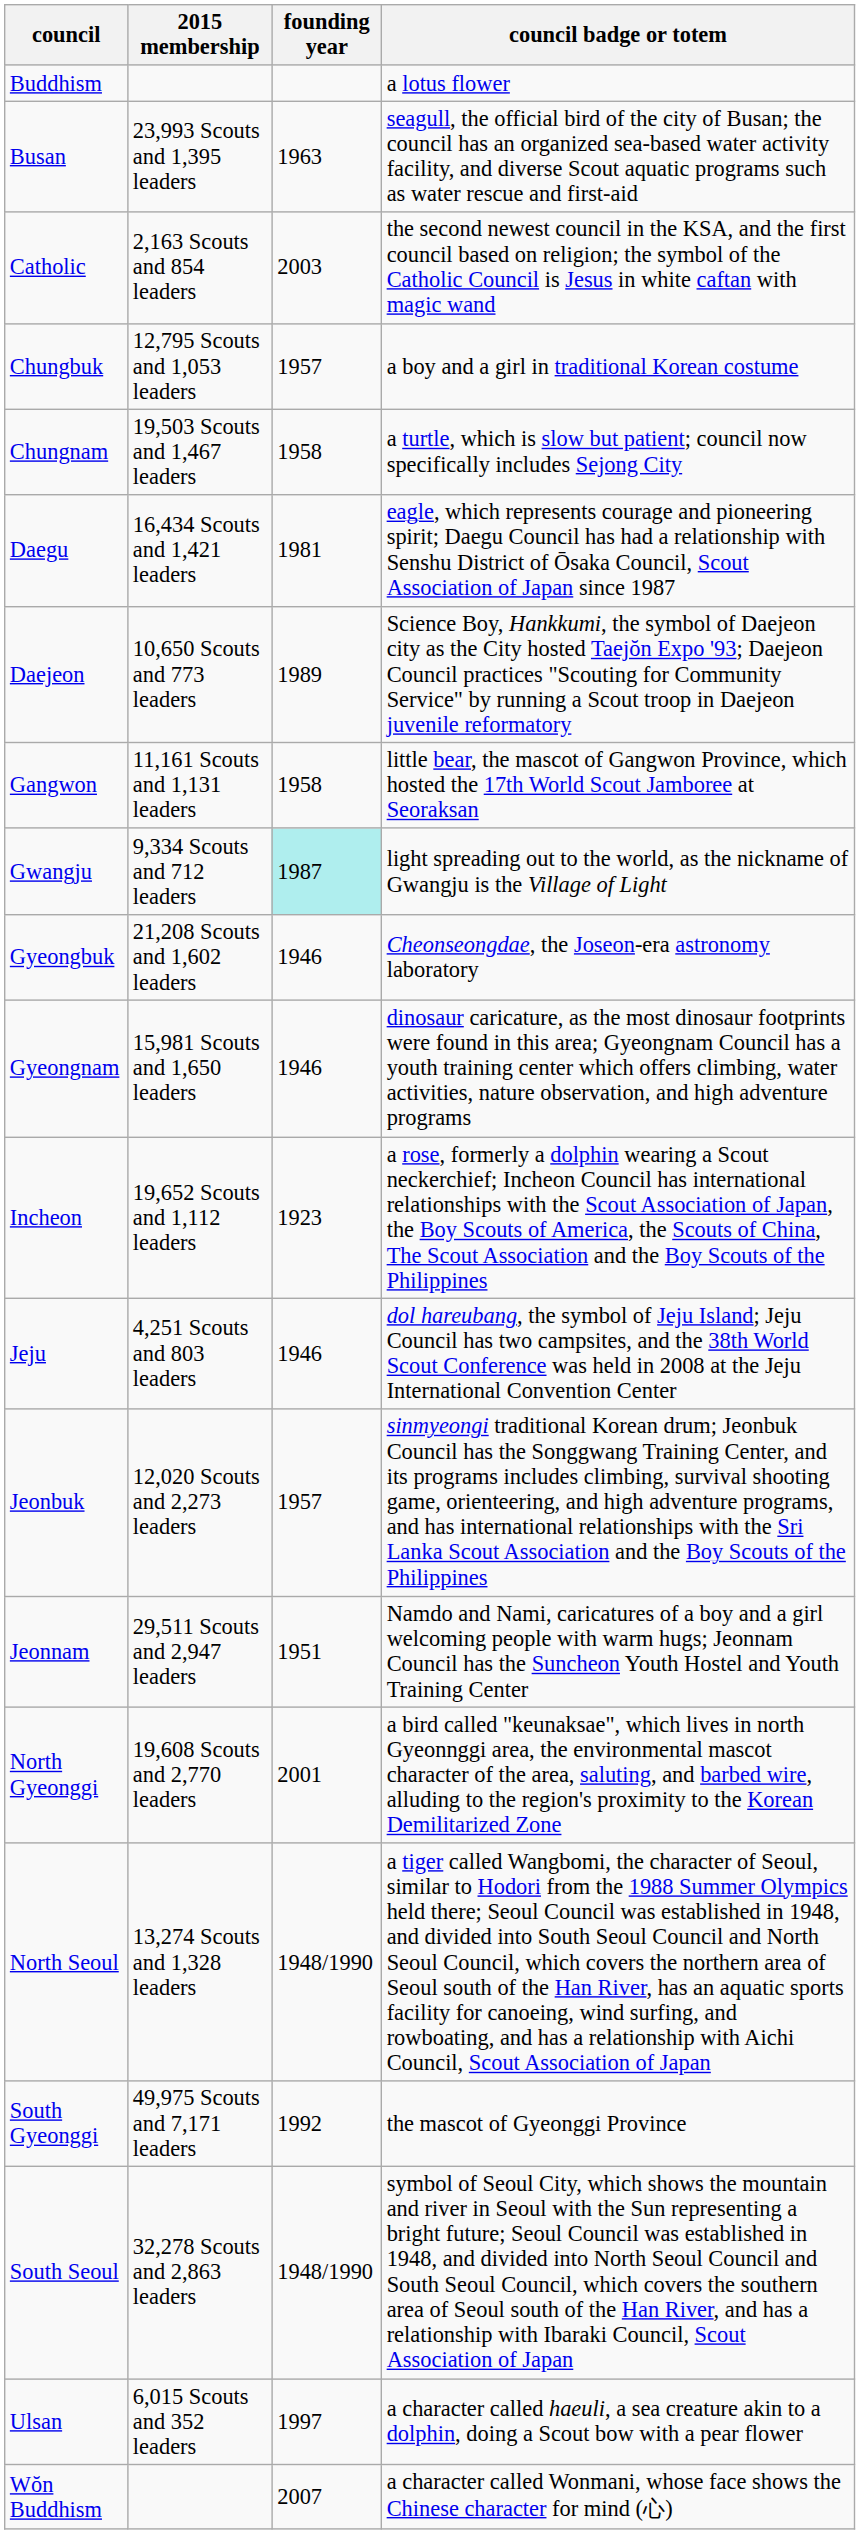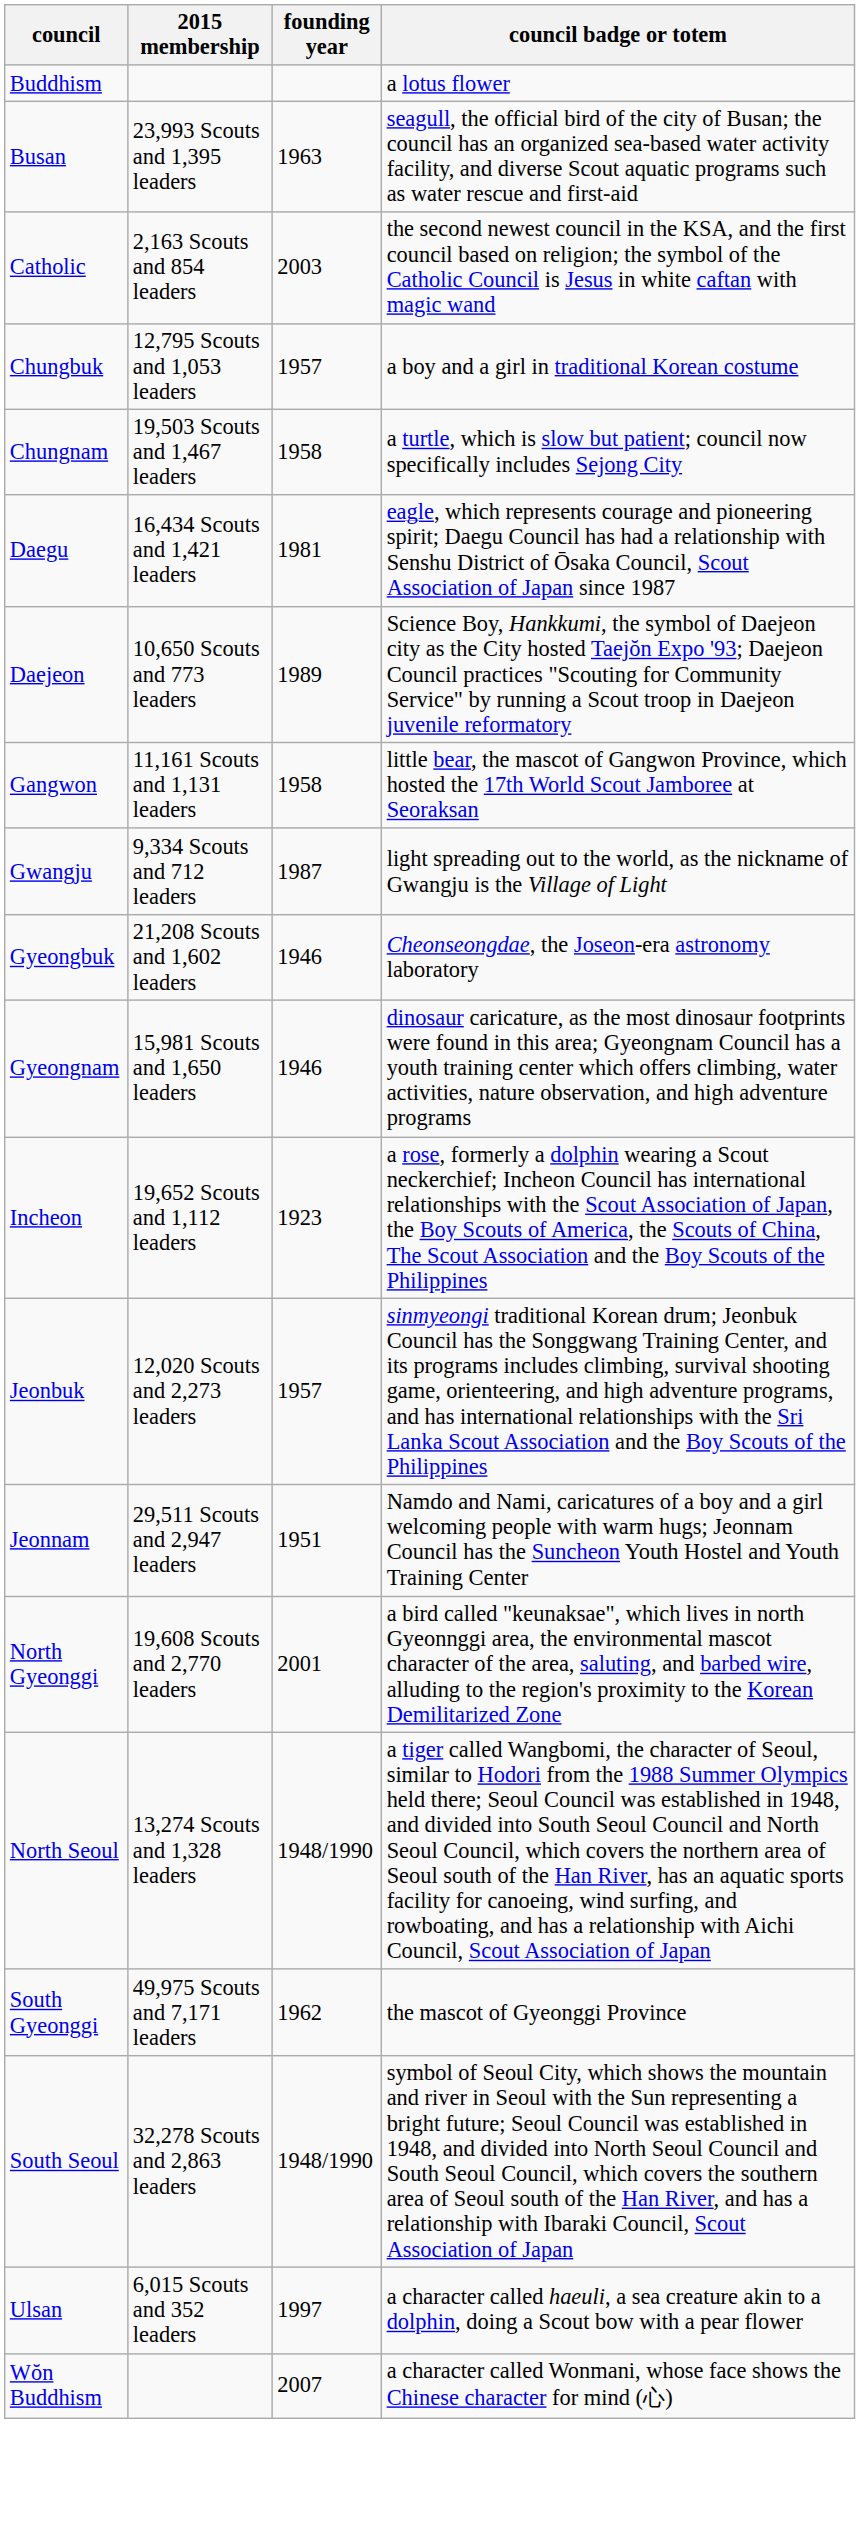 <table class="wikitable sortable">
 <tr>
 <th>council</th>
 <th>2015 membership</th>
 <th>founding year</th>
 <th>council badge or totem</th>
 </tr>
 <tr>
 <td><a href='#'>Buddhism</a></td>
 <td></td>
 <td></td>
 <td>a <a href='#'>lotus flower</a></td>
 </tr>
 <tr>
 <td><a href='#'>Busan</a></td>
 <td>23,993 Scouts and 1,395 leaders</td>
 <td>1963</td>
 <td><a href='#'>seagull</a>, the official bird of the city of Busan; the council has an organized sea-based water activity facility, and diverse Scout aquatic programs such as water rescue and first-aid</td>
 </tr>
 <tr>
 <td><a href='#'>Catholic</a></td>
 <td>2,163 Scouts and 854 leaders</td>
 <td>2003</td>
 <td>the second newest council in the KSA, and the first council based on religion; the symbol of the <a href='#'>Catholic Council</a> is <a href='#'>Jesus</a> in white <a href='#'>caftan</a> with <a href='#'>magic wand</a></td>
 </tr>
 <tr>
 <td><a href='#'>Chungbuk</a></td>
 <td>12,795 Scouts and 1,053 leaders</td>
 <td>1957</td>
 <td>a boy and a girl in <a href='#'>traditional Korean costume</a></td>
 </tr>
 <tr>
 <td><a href='#'>Chungnam</a></td>
 <td>19,503 Scouts and 1,467 leaders</td>
 <td>1958</td>
 <td>a <a href='#'>turtle</a>, which is <a href='#'>slow but patient</a>; council now specifically includes <a href='#'>Sejong City</a></td>
 </tr>
 <tr>
 <td><a href='#'>Daegu</a></td>
 <td>16,434 Scouts and 1,421 leaders</td>
 <td>1981</td>
 <td><a href='#'>eagle</a>, which represents courage and pioneering spirit; Daegu Council has had a relationship with Senshu District of Ōsaka Council, <a href='#'>Scout Association of Japan</a> since 1987</td>
 </tr>
 <tr>
 <td><a href='#'>Daejeon</a></td>
 <td>10,650 Scouts and 773 leaders</td>
 <td>1989</td>
 <td>Science Boy, <em>Hankkumi</em>, the symbol of Daejeon city as the City hosted <a href='#'>Taejŏn Expo '93</a>; Daejeon Council practices "Scouting for Community Service" by running a Scout troop in Daejeon <a href='#'>juvenile reformatory</a></td>
 </tr>
 <tr>
 <td><a href='#'>Gangwon</a></td>
 <td>11,161 Scouts and 1,131 leaders</td>
 <td>1958</td>
 <td>little <a href='#'>bear</a>, the mascot of Gangwon Province, which hosted the <a href='#'>17th World Scout Jamboree</a> at <a href='#'>Seoraksan</a></td>
 </tr>
 <tr>
 <td><a href='#'>Gwangju</a></td>
 <td>9,334 Scouts and 712 leaders</td>
-<td style="background: paleturquoise;">1987</td>
+<td>1987</td>
 <td>light spreading out to the world, as the nickname of Gwangju is the <em>Village of Light</em></td>
 </tr>
 <tr>
 <td><a href='#'>Gyeongbuk</a></td>
 <td>21,208 Scouts and 1,602 leaders</td>
 <td>1946</td>
 <td><em><a href='#'>Cheonseongdae</a></em>, the <a href='#'>Joseon</a>-era <a href='#'>astronomy</a> laboratory</td>
 </tr>
 <tr>
 <td><a href='#'>Gyeongnam</a></td>
 <td>15,981 Scouts and 1,650 leaders</td>
 <td>1946</td>
 <td><a href='#'>dinosaur</a> caricature, as the most dinosaur footprints were found in this area; Gyeongnam Council has a youth training center which offers climbing, water activities, nature observation, and high adventure programs</td>
 </tr>
 <tr>
 <td><a href='#'>Incheon</a></td>
 <td>19,652 Scouts and 1,112 leaders</td>
 <td>1923</td>
 <td>a <a href='#'>rose</a>, formerly a <a href='#'>dolphin</a> wearing a Scout neckerchief; Incheon Council has international relationships with the <a href='#'>Scout Association of Japan</a>, the <a href='#'>Boy Scouts of America</a>, the <a href='#'>Scouts of China</a>, <a href='#'>The Scout Association</a> and the <a href='#'>Boy Scouts of the Philippines</a></td>
-</tr>
-<tr>
-<td><a href='#'>Jeju</a></td>
-<td>4,251 Scouts and 803 leaders</td>
-<td>1946</td>
-<td><em><a href='#'>dol hareubang</a></em>, the symbol of <a href='#'>Jeju Island</a>; Jeju Council has two campsites, and the <a href='#'>38th World Scout Conference</a> was held in 2008 at the Jeju International Convention Center</td>
 </tr>
 <tr>
 <td><a href='#'>Jeonbuk</a></td>
 <td>12,020 Scouts and 2,273 leaders</td>
 <td>1957</td>
 <td><em><a href='#'>sinmyeongi</a></em> traditional Korean drum; Jeonbuk Council has the Songgwang Training Center, and its programs includes climbing, survival shooting game, orienteering, and high adventure programs, and has international relationships with the <a href='#'>Sri Lanka Scout Association</a> and the <a href='#'>Boy Scouts of the Philippines</a></td>
 </tr>
 <tr>
 <td><a href='#'>Jeonnam</a></td>
 <td>29,511 Scouts and 2,947 leaders</td>
 <td>1951</td>
 <td>Namdo and Nami, caricatures of a boy and a girl welcoming people with warm hugs; Jeonnam Council has the <a href='#'>Suncheon</a> Youth Hostel and Youth Training Center</td>
 </tr>
 <tr>
 <td><a href='#'>North Gyeonggi</a></td>
 <td>19,608 Scouts and 2,770 leaders</td>
 <td>2001</td>
 <td>a bird called "keunaksae", which lives in north Gyeonnggi area, the environmental mascot character of the area, <a href='#'>saluting</a>, and <a href='#'>barbed wire</a>, alluding to the region's proximity to the <a href='#'>Korean Demilitarized Zone</a></td>
 </tr>
 <tr>
 <td><a href='#'>North Seoul</a></td>
 <td>13,274 Scouts and 1,328 leaders</td>
 <td>1948/1990</td>
 <td>a <a href='#'>tiger</a> called Wangbomi, the character of Seoul, similar to <a href='#'>Hodori</a> from the <a href='#'>1988 Summer Olympics</a> held there; Seoul Council was established in 1948, and divided into South Seoul Council and North Seoul Council, which covers the northern area of Seoul south of the <a href='#'>Han River</a>, has an aquatic sports facility for canoeing, wind surfing, and rowboating, and has a relationship with Aichi Council, <a href='#'>Scout Association of Japan</a></td>
 </tr>
 <tr>
 <td><a href='#'>South Gyeonggi</a></td>
 <td>49,975 Scouts and 7,171 leaders</td>
-<td>1992</td>
+<td>1962</td>
 <td>the mascot of Gyeonggi Province</td>
 </tr>
 <tr>
 <td><a href='#'>South Seoul</a></td>
 <td>32,278 Scouts and 2,863 leaders</td>
 <td>1948/1990</td>
 <td>symbol of Seoul City, which shows the mountain and river in Seoul with the Sun representing a bright future; Seoul Council was established in 1948, and divided into North Seoul Council and South Seoul Council, which covers the southern area of Seoul south of the <a href='#'>Han River</a>, and has a relationship with Ibaraki Council, <a href='#'>Scout Association of Japan</a></td>
 </tr>
 <tr>
 <td><a href='#'>Ulsan</a></td>
 <td>6,015 Scouts and 352 leaders</td>
 <td>1997</td>
 <td>a character called <em>haeuli</em>, a sea creature akin to a <a href='#'>dolphin</a>, doing a Scout bow with a pear flower</td>
 </tr>
 <tr>
 <td><a href='#'>Wŏn Buddhism</a></td>
 <td></td>
 <td>2007</td>
 <td>a character called Wonmani, whose face shows the <a href='#'>Chinese character</a> for mind (心)</td>
 </tr>
 </table>
